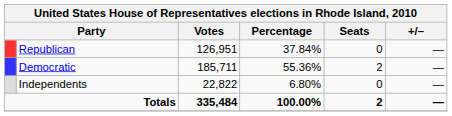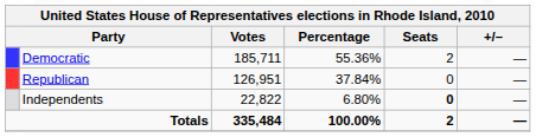 <table class="wikitable" style="font-size: 95%;">
 <tr>
 <th colspan="6">United States House of Representatives elections in Rhode Island, 2010</th>
 </tr>
 <tr>
 <th colspan=2 style="width: 15em">Party</th>
 <th style="width: 5em">Votes</th>
 <th style="width: 7em">Percentage</th>
 <th style="width: 5em">Seats</th>
 <th style="width: 5em">+/–</th>
 </tr>
 <tr>
+<th style="background-color:#3333FF; width: 3px"></th>
+<td style="width: 130px"><a href='#'>Democratic</a></td>
+<td align="right">185,711</td>
+<td align="right">55.36%</td>
+<td align="right">2</td>
+<td align="right">—</td>
+</tr>
+<tr>
 <th style="background-color:#FF3333; width: 3px"></th>
 <td style="width: 130px"><a href='#'>Republican</a></td>
 <td align="right">126,951</td>
 <td align="right">37.84%</td>
 <td align="right">0</td>
 <td align="right">—</td>
 </tr>
 <tr>
-<th style="background-color:#3333FF; width: 3px"></th>
-<td style="width: 130px"><a href='#'>Democratic</a></td>
-<td align="right">185,711</td>
-<td align="right">55.36%</td>
-<td align="right">2</td>
-<td align="right">—</td>
-</tr>
-<tr>
 <th style="background-color:#DDDDDD; width: 3px"></th>
 <td style="width: 130px">Independents</td>
 <td align="right">22,822</td>
 <td align="right">6.80%</td>
-<td align="right">0</td>
+<td align="right"><strong>0</strong></td>
 <td align="right">—</td>
 </tr>
 <tr>
 <td colspan="2" align="right"><strong>Totals</strong></td>
 <td align="right"><strong>335,484</strong></td>
 <td align="right"><strong>100.00%</strong></td>
 <td align="right"><strong>2</strong></td>
 <td align="right"><strong>—</strong></td>
 </tr>
 <tr bgcolor="#EEEEEE">
 </tr>
 </table>
